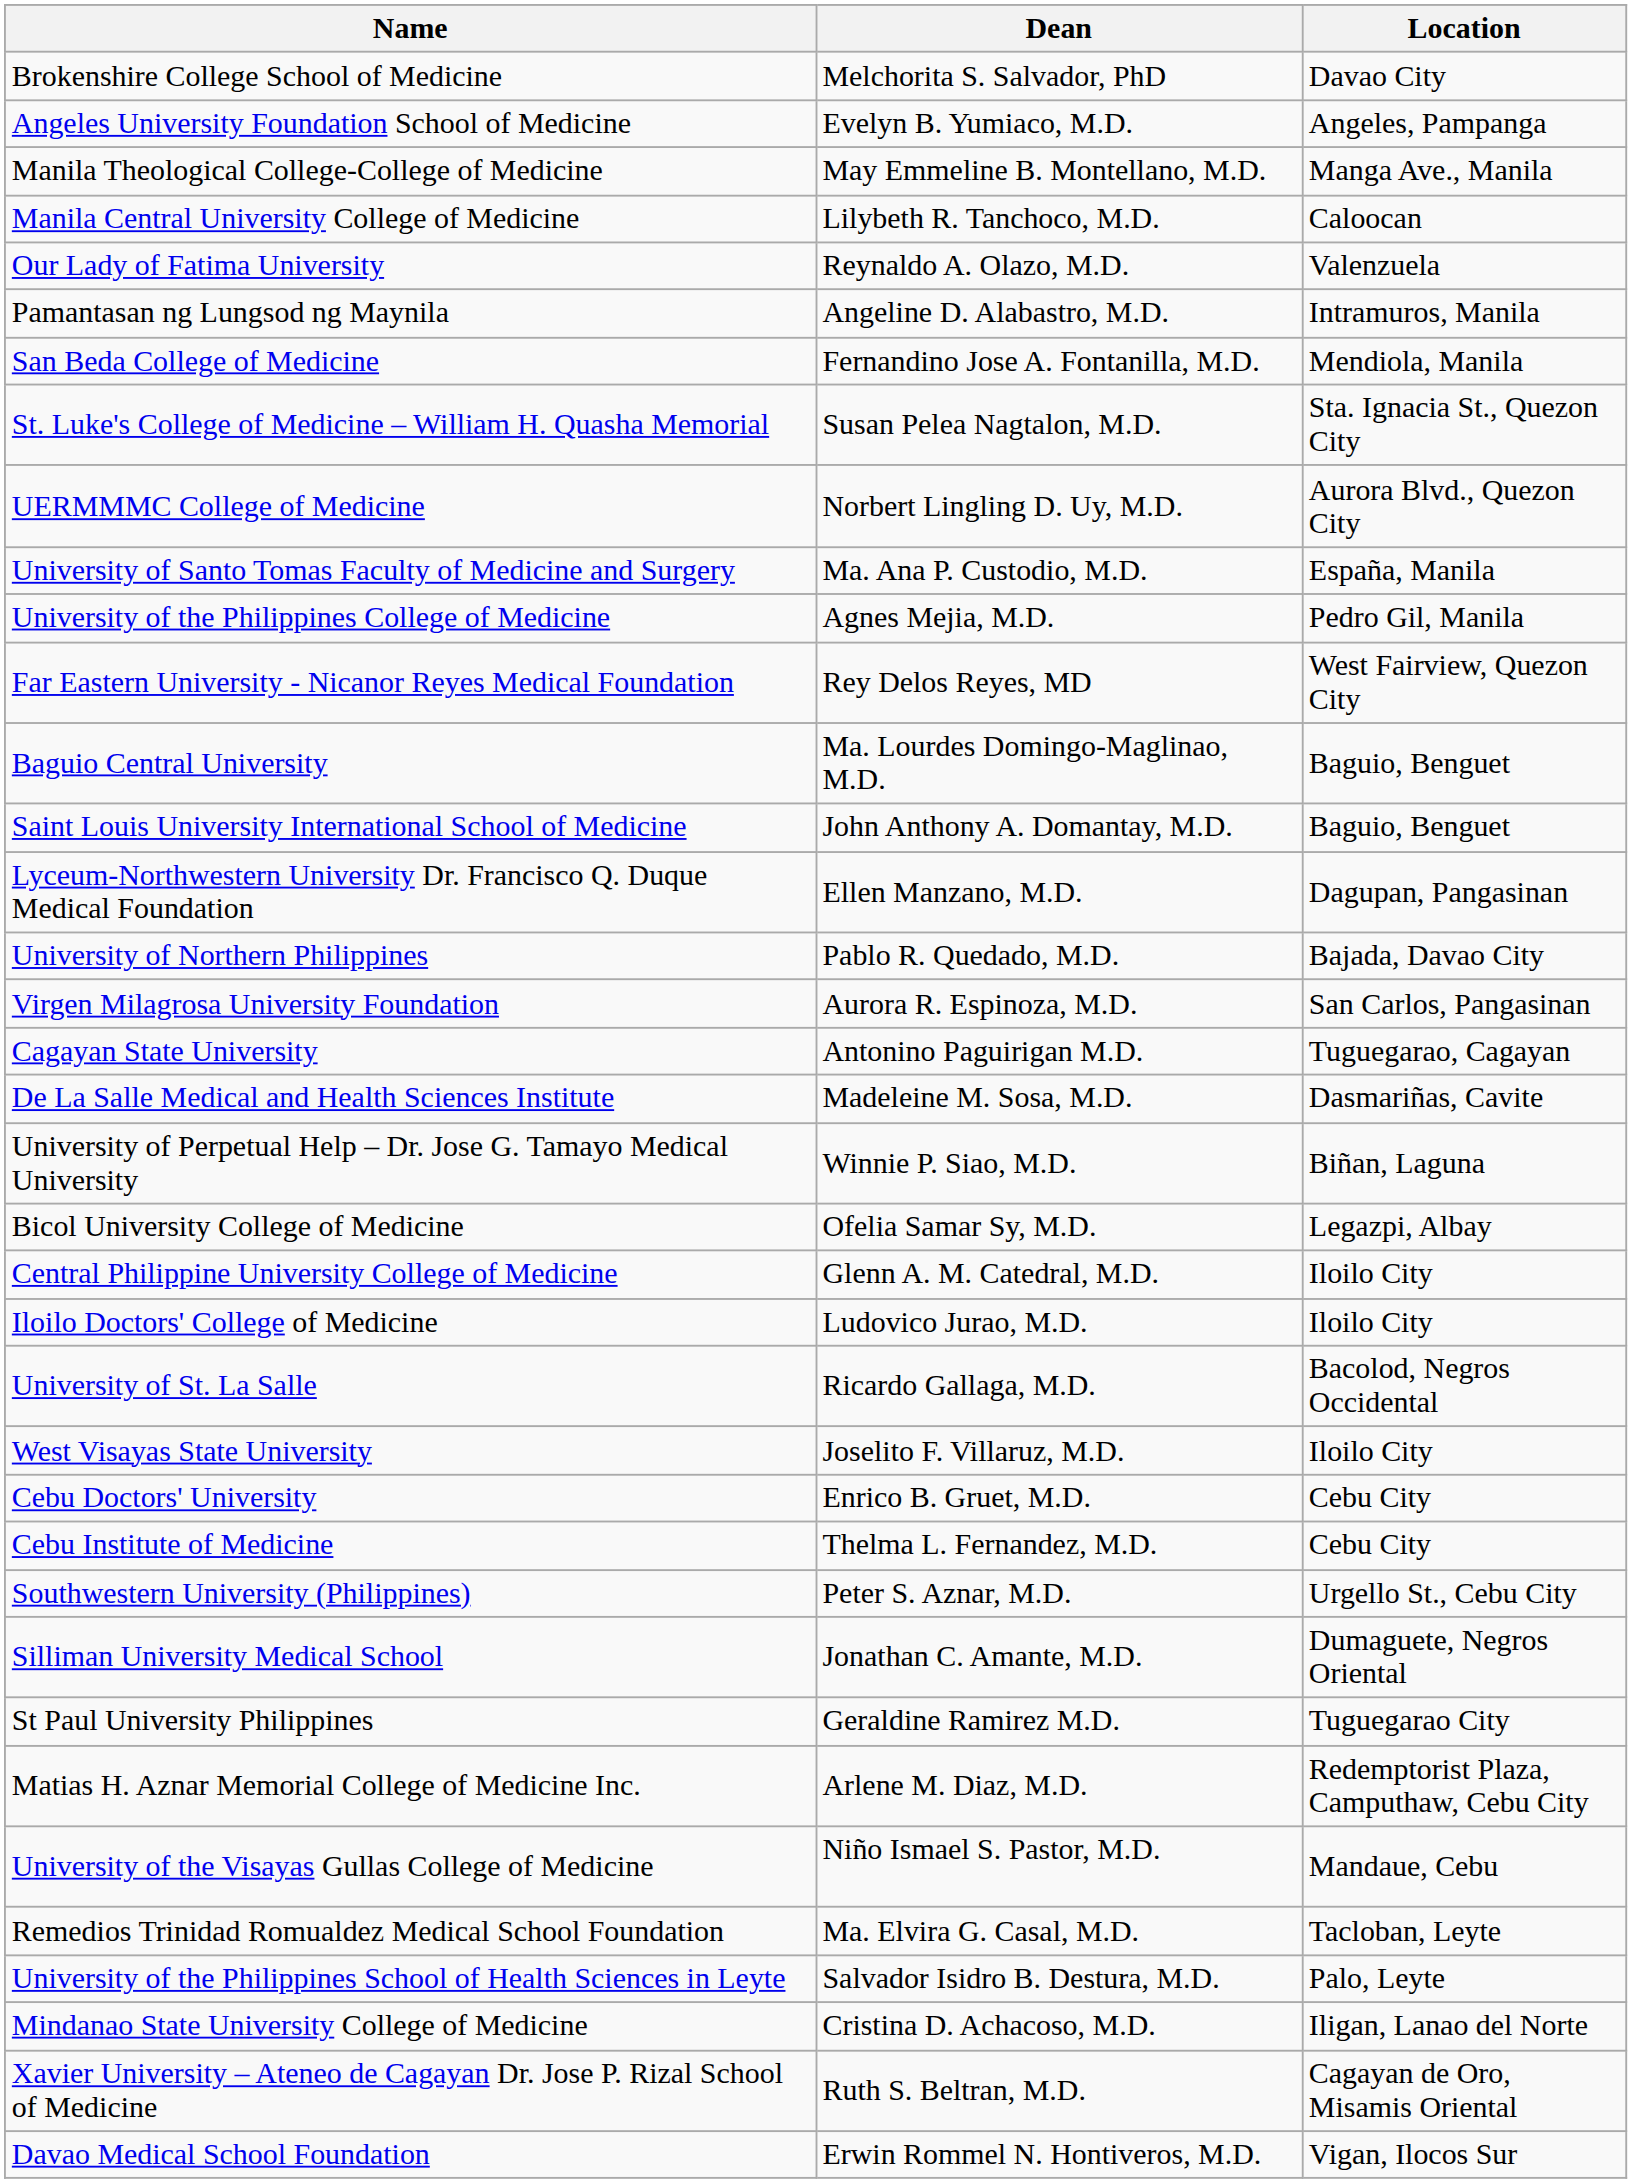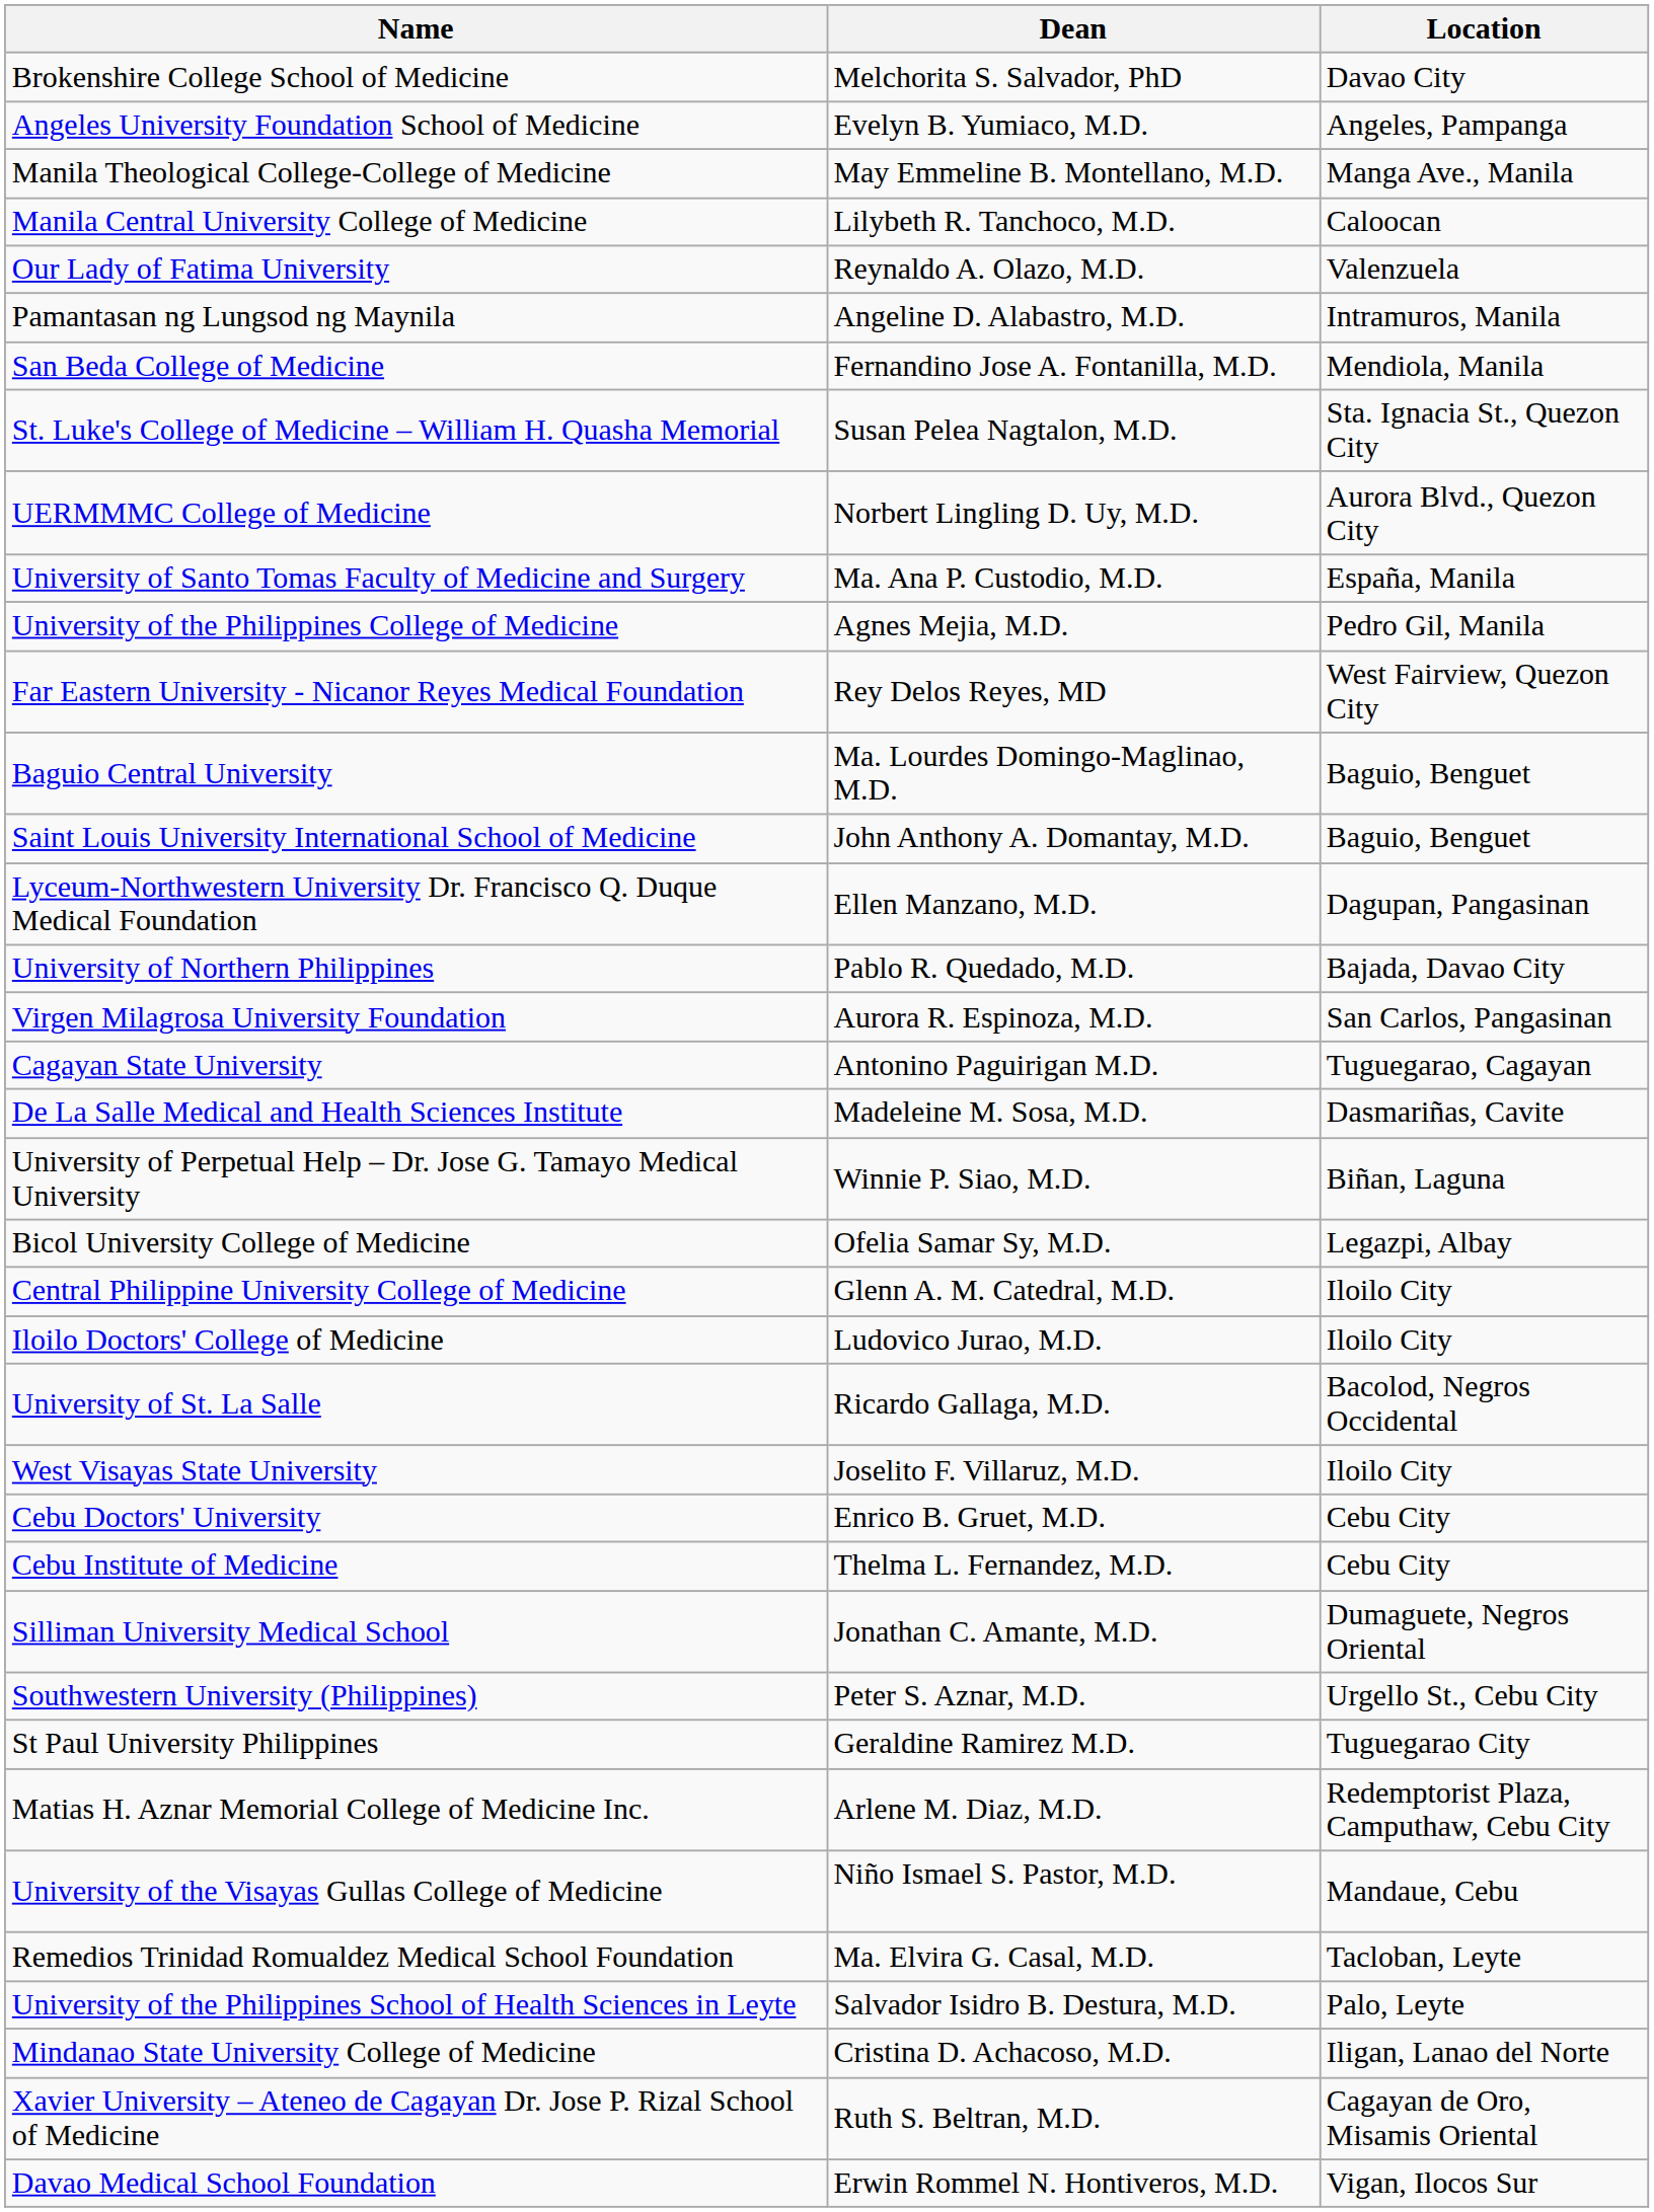 <table class="wikitable sortable">
 <tr>
 <th width="50%">Name</th>
 <th width="30%">Dean</th>
 <th width="20%">Location</th>
 </tr>
 <tr>
 <td>Brokenshire College School of Medicine</td>
 <td>Melchorita S. Salvador, PhD</td>
 <td>Davao City</td>
 </tr>
 <tr>
 <td><a href='#'>Angeles University Foundation</a> School of Medicine</td>
 <td>Evelyn B. Yumiaco, M.D.</td>
 <td>Angeles, Pampanga</td>
 </tr>
 <tr>
 <td>Manila Theological College-College of Medicine</td>
 <td>May Emmeline B. Montellano, M.D.</td>
 <td>Manga Ave., Manila</td>
 </tr>
 <tr>
 <td><a href='#'>Manila Central University</a> College of Medicine</td>
 <td>Lilybeth R. Tanchoco, M.D.</td>
 <td>Caloocan</td>
 </tr>
 <tr>
 <td><a href='#'>Our Lady of Fatima University</a></td>
 <td>Reynaldo A. Olazo, M.D.</td>
 <td>Valenzuela</td>
 </tr>
 <tr>
 <td>Pamantasan ng Lungsod ng Maynila</td>
 <td>Angeline D. Alabastro, M.D.</td>
 <td>Intramuros, Manila</td>
 </tr>
 <tr>
 <td><a href='#'>San Beda College of Medicine</a></td>
 <td>Fernandino Jose A. Fontanilla, M.D.</td>
 <td>Mendiola, Manila</td>
 </tr>
 <tr>
 <td><a href='#'>St. Luke's College of Medicine – William H. Quasha Memorial</a></td>
 <td>Susan Pelea Nagtalon, M.D.</td>
 <td>Sta. Ignacia St., Quezon City</td>
 </tr>
 <tr>
 <td><a href='#'>UERMMMC College of Medicine</a></td>
 <td>Norbert Lingling D. Uy, M.D.</td>
 <td>Aurora Blvd., Quezon City</td>
 </tr>
 <tr>
 <td><a href='#'>University of Santo Tomas Faculty of Medicine and Surgery</a></td>
 <td>Ma. Ana P. Custodio, M.D.</td>
 <td>España, Manila</td>
 </tr>
 <tr>
 <td><a href='#'>University of the Philippines College of Medicine</a></td>
 <td>Agnes Mejia, M.D.</td>
 <td>Pedro Gil, Manila</td>
 </tr>
 <tr>
 <td><a href='#'>Far Eastern University - Nicanor Reyes Medical Foundation</a></td>
 <td>Rey Delos Reyes, MD</td>
 <td>West Fairview, Quezon City</td>
 </tr>
 <tr>
 <td><a href='#'>Baguio Central University</a></td>
 <td>Ma. Lourdes Domingo-Maglinao, M.D.</td>
 <td>Baguio, Benguet</td>
 </tr>
 <tr>
 <td><a href='#'>Saint Louis University International School of Medicine</a></td>
 <td>John Anthony A. Domantay, M.D.</td>
 <td>Baguio, Benguet</td>
 </tr>
 <tr>
 <td><a href='#'>Lyceum-Northwestern University</a> Dr. Francisco Q. Duque Medical Foundation</td>
 <td>Ellen Manzano, M.D.</td>
 <td>Dagupan, Pangasinan</td>
 </tr>
 <tr>
 <td><a href='#'>University of Northern Philippines</a></td>
 <td>Pablo R. Quedado, M.D.</td>
 <td>Bajada, Davao City</td>
 </tr>
 <tr>
 <td><a href='#'>Virgen Milagrosa University Foundation</a></td>
 <td>Aurora R. Espinoza, M.D.</td>
 <td>San Carlos, Pangasinan</td>
 </tr>
 <tr>
 <td><a href='#'>Cagayan State University</a></td>
 <td>Antonino Paguirigan M.D.</td>
 <td>Tuguegarao, Cagayan</td>
 </tr>
 <tr>
 <td><a href='#'>De La Salle Medical and Health Sciences Institute</a></td>
 <td>Madeleine M. Sosa, M.D.</td>
 <td>Dasmariñas, Cavite</td>
 </tr>
 <tr>
 <td>University of Perpetual Help – Dr. Jose G. Tamayo Medical University</td>
 <td>Winnie P. Siao, M.D.</td>
 <td>Biñan, Laguna</td>
 </tr>
 <tr>
 <td>Bicol University College of Medicine</td>
 <td>Ofelia Samar Sy, M.D.</td>
 <td>Legazpi, Albay</td>
 </tr>
 <tr>
 <td><a href='#'>Central Philippine University College of Medicine</a></td>
 <td>Glenn A. M. Catedral, M.D.</td>
 <td>Iloilo City</td>
 </tr>
 <tr>
 <td><a href='#'>Iloilo Doctors' College</a> of Medicine</td>
 <td>Ludovico Jurao, M.D.</td>
 <td>Iloilo City</td>
 </tr>
 <tr>
 <td><a href='#'>University of St. La Salle</a></td>
 <td>Ricardo Gallaga, M.D.</td>
 <td>Bacolod, Negros Occidental</td>
 </tr>
 <tr>
 <td><a href='#'>West Visayas State University</a></td>
 <td>Joselito F. Villaruz, M.D.</td>
 <td>Iloilo City</td>
 </tr>
 <tr>
 <td><a href='#'>Cebu Doctors' University</a></td>
 <td>Enrico B. Gruet, M.D.</td>
 <td>Cebu City</td>
 </tr>
 <tr>
 <td><a href='#'>Cebu Institute of Medicine</a></td>
 <td>Thelma L. Fernandez, M.D.</td>
 <td>Cebu City</td>
 </tr>
 <tr>
+<td><a href='#'>Silliman University Medical School</a></td>
+<td>Jonathan C. Amante, M.D.</td>
+<td>Dumaguete, Negros Oriental</td>
+</tr>
+<tr>
 <td><a href='#'>Southwestern University (Philippines)</a></td>
 <td>Peter S. Aznar, M.D.</td>
 <td>Urgello St., Cebu City</td>
-</tr>
-<tr>
-<td><a href='#'>Silliman University Medical School</a></td>
-<td>Jonathan C. Amante, M.D.</td>
-<td>Dumaguete, Negros Oriental</td>
 </tr>
 <tr>
 <td>St Paul University Philippines</td>
 <td>Geraldine Ramirez M.D.</td>
 <td>Tuguegarao City</td>
 </tr>
 <tr>
 <td>Matias H. Aznar Memorial College of Medicine Inc.</td>
 <td>Arlene M. Diaz, M.D.</td>
 <td>Redemptorist Plaza, Camputhaw, Cebu City</td>
 </tr>
 <tr>
 <td><a href='#'>University of the Visayas</a> Gullas College of Medicine</td>
 <td>Niño Ismael S. Pastor, M.D.<br><br></td>
 <td>Mandaue, Cebu</td>
 </tr>
 <tr>
 <td>Remedios Trinidad Romualdez Medical School Foundation</td>
 <td>Ma. Elvira G. Casal, M.D.</td>
 <td>Tacloban, Leyte</td>
 </tr>
 <tr>
 <td><a href='#'>University of the Philippines School of Health Sciences in Leyte</a></td>
 <td>Salvador Isidro B. Destura, M.D.</td>
 <td>Palo, Leyte</td>
 </tr>
 <tr>
 <td><a href='#'>Mindanao State University</a> College of Medicine</td>
 <td>Cristina D. Achacoso, M.D.</td>
 <td>Iligan, Lanao del Norte</td>
 </tr>
 <tr>
 <td><a href='#'>Xavier University – Ateneo de Cagayan</a> Dr. Jose P. Rizal School of Medicine</td>
 <td>Ruth S. Beltran, M.D.</td>
 <td>Cagayan de Oro, Misamis Oriental</td>
 </tr>
 <tr>
 <td><a href='#'>Davao Medical School Foundation</a></td>
 <td>Erwin Rommel N. Hontiveros, M.D.</td>
 <td>Vigan, Ilocos Sur</td>
 </tr>
 </table>
